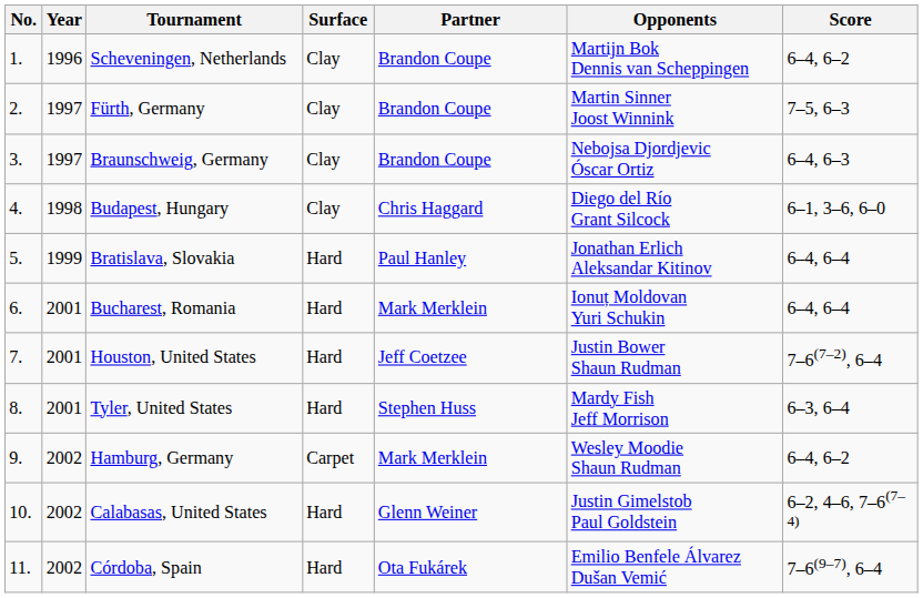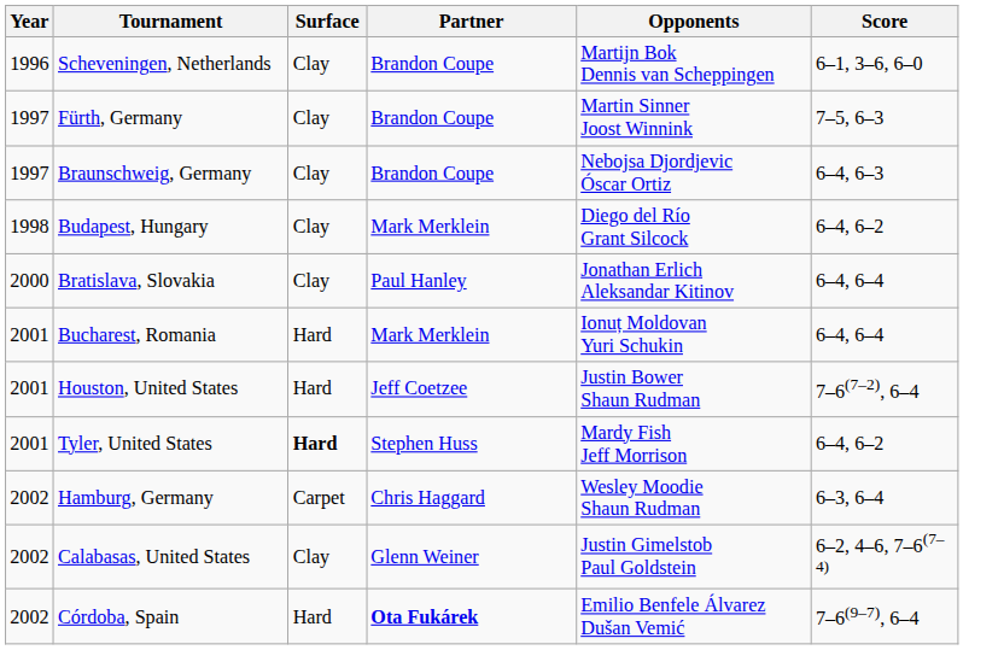 <table class="sortable wikitable" style=font-size:97%>
 <tr>
-<th width=25>No.</th>
 <th width=30>Year</th>
 <th width=180>Tournament</th>
 <th width=55>Surface</th>
 <th width=160>Partner</th>
 <th width=180>Opponents</th>
 <th width=110>Score</th>
 </tr>
 <tr>
-<td>1.</td>
 <td>1996</td>
 <td><a href='#'>Scheveningen</a>, Netherlands</td>
 <td>Clay</td>
 <td> <a href='#'>Brandon Coupe</a></td>
 <td> <a href='#'>Martijn Bok</a><br> <a href='#'>Dennis van Scheppingen</a></td>
-<td>6–4, 6–2</td>
+<td>6–1, 3–6, 6–0</td>
 </tr>
 <tr>
-<td>2.</td>
 <td>1997</td>
 <td><a href='#'>Fürth</a>, Germany</td>
 <td>Clay</td>
 <td> <a href='#'>Brandon Coupe</a></td>
 <td> <a href='#'>Martin Sinner</a><br> <a href='#'>Joost Winnink</a></td>
 <td>7–5, 6–3</td>
 </tr>
 <tr>
-<td>3.</td>
 <td>1997</td>
 <td><a href='#'>Braunschweig</a>, Germany</td>
 <td>Clay</td>
 <td> <a href='#'>Brandon Coupe</a></td>
 <td> <a href='#'>Nebojsa Djordjevic</a><br> <a href='#'>Óscar Ortiz</a></td>
 <td>6–4, 6–3</td>
 </tr>
 <tr>
-<td>4.</td>
 <td>1998</td>
 <td><a href='#'>Budapest</a>, Hungary</td>
 <td>Clay</td>
-<td> <a href='#'>Chris Haggard</a></td>
+<td> <a href='#'>Mark Merklein</a></td>
 <td> <a href='#'>Diego del Río</a><br> <a href='#'>Grant Silcock</a></td>
-<td>6–1, 3–6, 6–0</td>
+<td>6–4, 6–2</td>
 </tr>
 <tr>
-<td>5.</td>
-<td>1999</td>
+<td>2000</td>
 <td><a href='#'>Bratislava</a>, Slovakia</td>
-<td>Hard</td>
+<td>Clay</td>
 <td> <a href='#'>Paul Hanley</a></td>
 <td> <a href='#'>Jonathan Erlich</a><br> <a href='#'>Aleksandar Kitinov</a></td>
 <td>6–4, 6–4</td>
 </tr>
 <tr>
-<td>6.</td>
 <td>2001</td>
 <td><a href='#'>Bucharest</a>, Romania</td>
 <td>Hard</td>
 <td> <a href='#'>Mark Merklein</a></td>
 <td> <a href='#'>Ionuț Moldovan</a><br> <a href='#'>Yuri Schukin</a></td>
 <td>6–4, 6–4</td>
 </tr>
 <tr>
-<td>7.</td>
 <td>2001</td>
 <td><a href='#'>Houston</a>, United States</td>
 <td>Hard</td>
 <td> <a href='#'>Jeff Coetzee</a></td>
 <td> <a href='#'>Justin Bower</a><br> <a href='#'>Shaun Rudman</a></td>
 <td>7–6<sup>(7–2)</sup>, 6–4</td>
 </tr>
 <tr>
-<td>8.</td>
 <td>2001</td>
 <td><a href='#'>Tyler</a>, United States</td>
-<td>Hard</td>
+<td><strong>Hard</strong></td>
 <td> <a href='#'>Stephen Huss</a></td>
 <td> <a href='#'>Mardy Fish</a><br> <a href='#'>Jeff Morrison</a></td>
+<td>6–4, 6–2</td>
+</tr>
+<tr>
+<td>2002</td>
+<td><a href='#'>Hamburg</a>, Germany</td>
+<td>Carpet</td>
+<td> <a href='#'>Chris Haggard</a></td>
+<td> <a href='#'>Wesley Moodie</a><br> <a href='#'>Shaun Rudman</a></td>
 <td>6–3, 6–4</td>
 </tr>
 <tr>
-<td>9.</td>
-<td>2002</td>
-<td><a href='#'>Hamburg</a>, Germany</td>
-<td>Carpet</td>
-<td> <a href='#'>Mark Merklein</a></td>
-<td> <a href='#'>Wesley Moodie</a><br> <a href='#'>Shaun Rudman</a></td>
-<td>6–4, 6–2</td>
-</tr>
-<tr>
-<td>10.</td>
 <td>2002</td>
 <td><a href='#'>Calabasas</a>, United States</td>
-<td>Hard</td>
+<td>Clay</td>
 <td> <a href='#'>Glenn Weiner</a></td>
 <td> <a href='#'>Justin Gimelstob</a><br> <a href='#'>Paul Goldstein</a></td>
 <td>6–2, 4–6, 7–6<sup>(7–4)</sup></td>
 </tr>
 <tr>
-<td>11.</td>
 <td>2002</td>
 <td><a href='#'>Córdoba</a>, Spain</td>
 <td>Hard</td>
-<td> <a href='#'>Ota Fukárek</a></td>
+<td><strong> <a href='#'>Ota Fukárek</a></strong></td>
 <td> <a href='#'>Emilio Benfele Álvarez</a><br> <a href='#'>Dušan Vemić</a></td>
 <td>7–6<sup>(9–7)</sup>, 6–4</td>
 </tr>
 </table>
